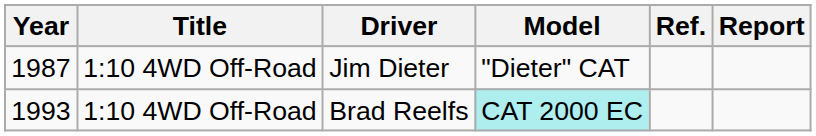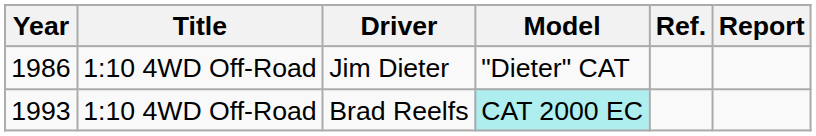 <table class="wikitable" style="font-size: 85%;">
 <tr>
 <th>Year</th>
 <th>Title</th>
 <th>Driver</th>
 <th>Model</th>
 <th>Ref.</th>
 <th>Report</th>
 </tr>
 <tr>
-<td>1987</td>
+<td>1986</td>
 <td>1:10 4WD Off-Road</td>
 <td> Jim Dieter</td>
 <td>"Dieter" CAT</td>
 <td></td>
 <td></td>
 </tr>
 <tr>
 <td>1993</td>
 <td>1:10 4WD Off-Road</td>
 <td> Brad Reelfs</td>
 <td style="background: paleturquoise;">CAT 2000 EC</td>
 <td></td>
 <td></td>
 </tr>
 </table>
